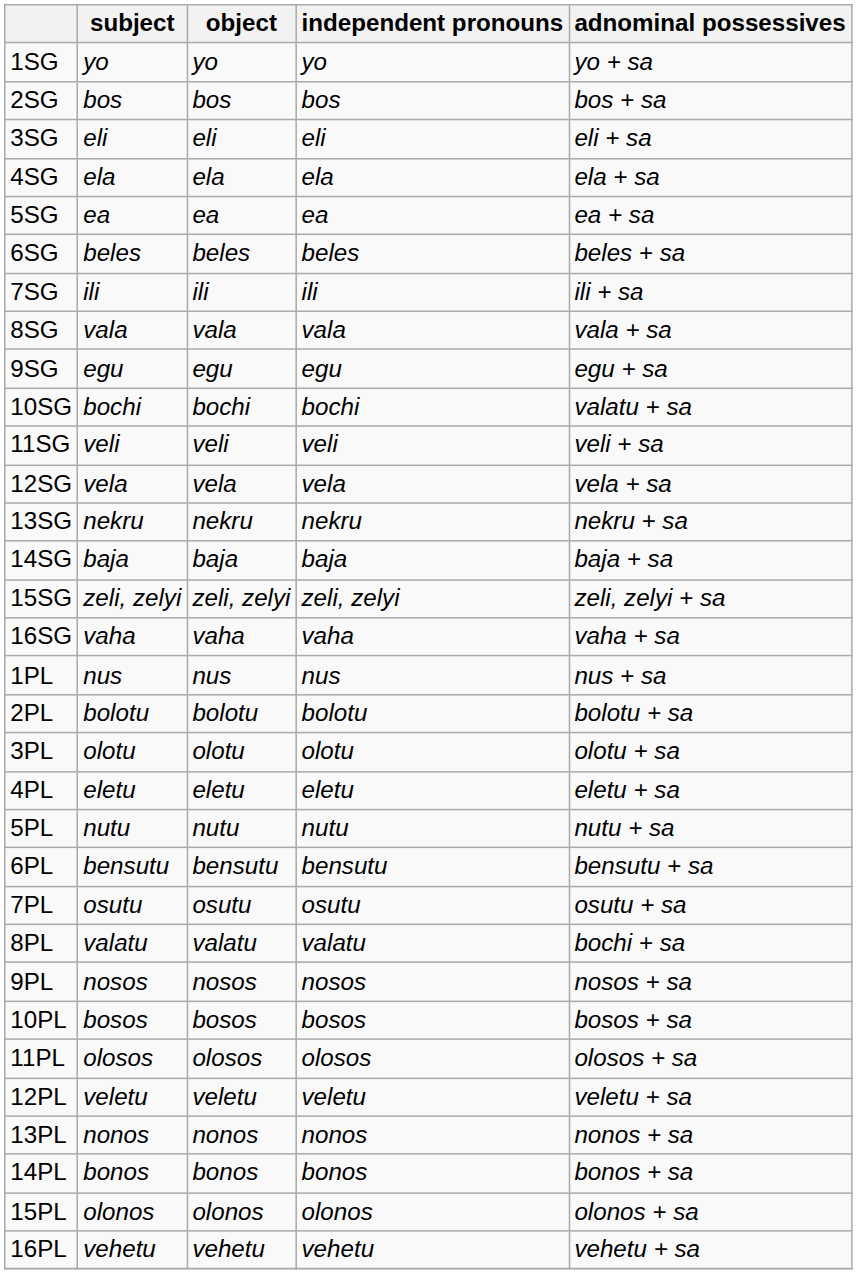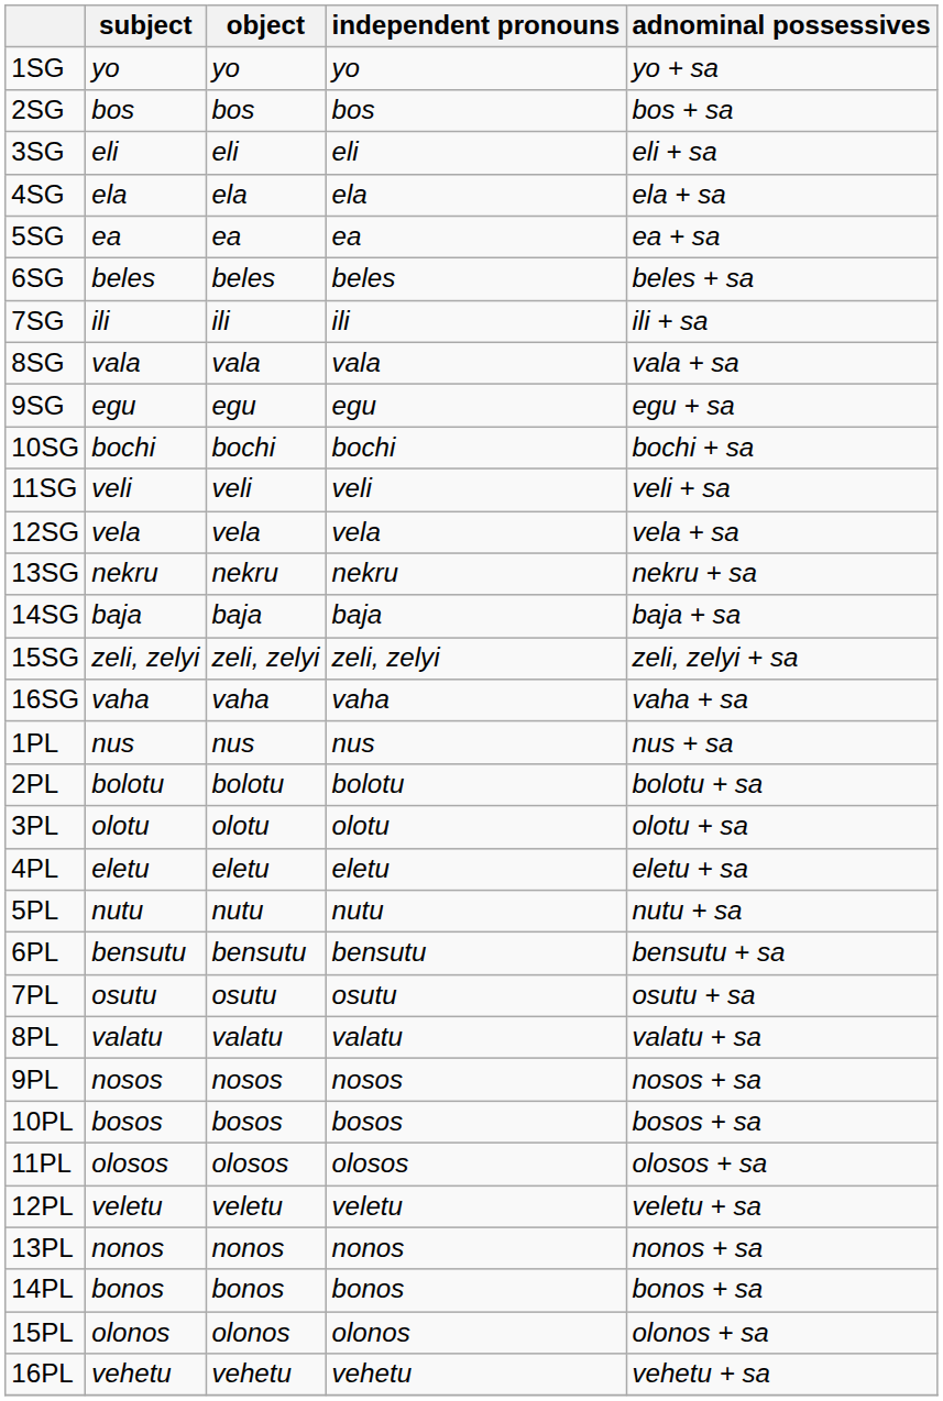 <table class=wikitable>
 <tr>
 <th></th>
 <th>subject</th>
 <th>object</th>
 <th>independent pronouns</th>
 <th>adnominal possessives</th>
 </tr>
 <tr>
 <td>1SG</td>
 <td><em>yo</em></td>
 <td><em>yo</em></td>
 <td><em>yo</em></td>
 <td><em>yo + sa</em></td>
 </tr>
 <tr>
 <td>2SG</td>
 <td><em>bos</em></td>
 <td><em>bos</em></td>
 <td><em>bos</em></td>
 <td><em>bos + sa</em></td>
 </tr>
 <tr>
 <td>3SG</td>
 <td><em>eli</em></td>
 <td><em>eli</em></td>
 <td><em>eli</em></td>
 <td><em>eli + sa</em></td>
 </tr>
 <tr>
 <td>4SG</td>
 <td><em>ela</em></td>
 <td><em>ela</em></td>
 <td><em>ela</em></td>
 <td><em>ela + sa</em></td>
 </tr>
 <tr>
 <td>5SG</td>
 <td><em>ea</em></td>
 <td><em>ea</em></td>
 <td><em>ea</em></td>
 <td><em>ea + sa</em></td>
 </tr>
 <tr>
 <td>6SG</td>
 <td><em>beles</em></td>
 <td><em>beles</em></td>
 <td><em>beles</em></td>
 <td><em>beles + sa</em></td>
 </tr>
 <tr>
 <td>7SG</td>
 <td><em>ili</em></td>
 <td><em>ili</em></td>
 <td><em>ili</em></td>
 <td><em>ili + sa</em></td>
 </tr>
 <tr>
 <td>8SG</td>
 <td><em>vala</em></td>
 <td><em>vala</em></td>
 <td><em>vala</em></td>
 <td><em>vala + sa</em></td>
 </tr>
 <tr>
 <td>9SG</td>
 <td><em>egu</em></td>
 <td><em>egu</em></td>
 <td><em>egu</em></td>
 <td><em>egu + sa</em></td>
 </tr>
 <tr>
 <td>10SG</td>
 <td><em>bochi</em></td>
 <td><em>bochi</em></td>
 <td><em>bochi</em></td>
-<td><em>valatu + sa</em></td>
+<td><em>bochi + sa</em></td>
 </tr>
 <tr>
 <td>11SG</td>
 <td><em>veli</em></td>
 <td><em>veli</em></td>
 <td><em>veli</em></td>
 <td><em>veli + sa</em></td>
 </tr>
 <tr>
 <td>12SG</td>
 <td><em>vela</em></td>
 <td><em>vela</em></td>
 <td><em>vela</em></td>
 <td><em>vela + sa</em></td>
 </tr>
 <tr>
 <td>13SG</td>
 <td><em>nekru</em></td>
 <td><em>nekru</em></td>
 <td><em>nekru</em></td>
 <td><em>nekru + sa</em></td>
 </tr>
 <tr>
 <td>14SG</td>
 <td><em>baja</em></td>
 <td><em>baja</em></td>
 <td><em>baja</em></td>
 <td><em>baja + sa</em></td>
 </tr>
 <tr>
 <td>15SG</td>
 <td><em>zeli, zelyi</em></td>
 <td><em>zeli, zelyi</em></td>
 <td><em>zeli, zelyi</em></td>
 <td><em>zeli, zelyi + sa</em></td>
 </tr>
 <tr>
 <td>16SG</td>
 <td><em>vaha</em></td>
 <td><em>vaha</em></td>
 <td><em>vaha</em></td>
 <td><em>vaha + sa</em></td>
 </tr>
 <tr>
 <td>1PL</td>
 <td><em>nus</em></td>
 <td><em>nus</em></td>
 <td><em>nus</em></td>
 <td><em>nus + sa</em></td>
 </tr>
 <tr>
 <td>2PL</td>
 <td><em>bolotu</em></td>
 <td><em>bolotu</em></td>
 <td><em>bolotu</em></td>
 <td><em>bolotu + sa</em></td>
 </tr>
 <tr>
 <td>3PL</td>
 <td><em>olotu</em></td>
 <td><em>olotu</em></td>
 <td><em>olotu</em></td>
 <td><em>olotu + sa</em></td>
 </tr>
 <tr>
 <td>4PL</td>
 <td><em>eletu</em></td>
 <td><em>eletu</em></td>
 <td><em>eletu</em></td>
 <td><em>eletu + sa</em></td>
 </tr>
 <tr>
 <td>5PL</td>
 <td><em>nutu</em></td>
 <td><em>nutu</em></td>
 <td><em>nutu</em></td>
 <td><em>nutu + sa</em></td>
 </tr>
 <tr>
 <td>6PL</td>
 <td><em>bensutu</em></td>
 <td><em>bensutu</em></td>
 <td><em>bensutu</em></td>
 <td><em>bensutu + sa</em></td>
 </tr>
 <tr>
 <td>7PL</td>
 <td><em>osutu</em></td>
 <td><em>osutu</em></td>
 <td><em>osutu</em></td>
 <td><em>osutu + sa</em></td>
 </tr>
 <tr>
 <td>8PL</td>
 <td><em>valatu</em></td>
 <td><em>valatu</em></td>
 <td><em>valatu</em></td>
-<td><em>bochi + sa</em></td>
+<td><em>valatu + sa</em></td>
 </tr>
 <tr>
 <td>9PL</td>
 <td><em>nosos</em></td>
 <td><em>nosos</em></td>
 <td><em>nosos</em></td>
 <td><em>nosos + sa</em></td>
 </tr>
 <tr>
 <td>10PL</td>
 <td><em>bosos</em></td>
 <td><em>bosos</em></td>
 <td><em>bosos</em></td>
 <td><em>bosos + sa</em></td>
 </tr>
 <tr>
 <td>11PL</td>
 <td><em>olosos</em></td>
 <td><em>olosos</em></td>
 <td><em>olosos</em></td>
 <td><em>olosos + sa</em></td>
 </tr>
 <tr>
 <td>12PL</td>
 <td><em>veletu</em></td>
 <td><em>veletu</em></td>
 <td><em>veletu</em></td>
 <td><em>veletu + sa</em></td>
 </tr>
 <tr>
 <td>13PL</td>
 <td><em>nonos</em></td>
 <td><em>nonos</em></td>
 <td><em>nonos</em></td>
 <td><em>nonos + sa</em></td>
 </tr>
 <tr>
 <td>14PL</td>
 <td><em>bonos</em></td>
 <td><em>bonos</em></td>
 <td><em>bonos</em></td>
 <td><em>bonos + sa</em></td>
 </tr>
 <tr>
 <td>15PL</td>
 <td><em>olonos</em></td>
 <td><em>olonos</em></td>
 <td><em>olonos</em></td>
 <td><em>olonos + sa</em></td>
 </tr>
 <tr>
 <td>16PL</td>
 <td><em>vehetu</em></td>
 <td><em>vehetu</em></td>
 <td><em>vehetu</em></td>
 <td><em>vehetu + sa</em></td>
 </tr>
 <tr>
 </tr>
 </table>
